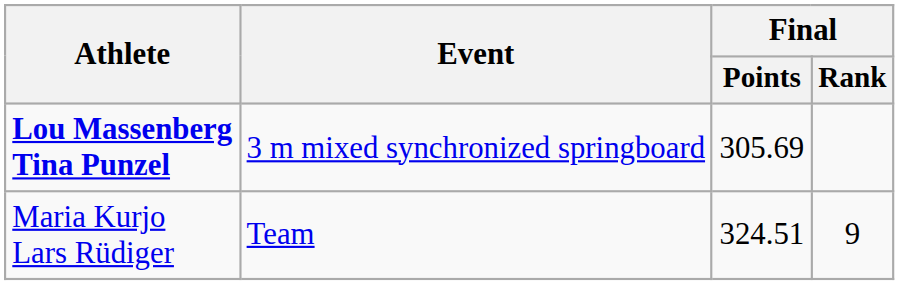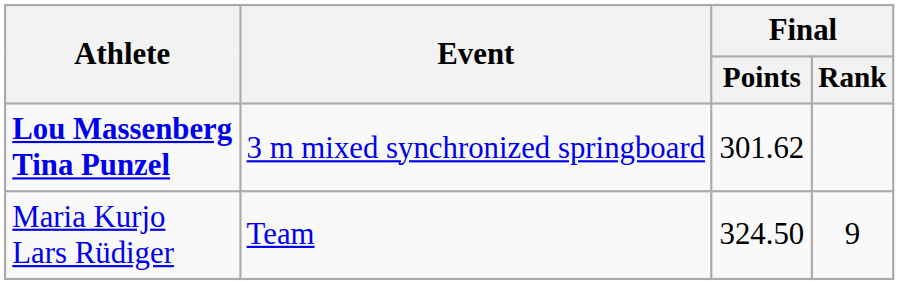 <table class=wikitable style="font-size:90%;">
 <tr>
 <th rowspan="2">Athlete</th>
 <th rowspan="2">Event</th>
 <th colspan="2">Final</th>
 </tr>
 <tr style="font-size:95%">
 <th>Points</th>
 <th>Rank</th>
 </tr>
 <tr align=center>
 <td align=left><strong><a href='#'>Lou Massenberg</a><br><a href='#'>Tina Punzel</a></strong></td>
 <td align=left><a href='#'>3 m mixed synchronized springboard</a></td>
-<td>305.69</td>
+<td>301.62</td>
 <td></td>
 </tr>
 <tr align=center>
 <td align=left><a href='#'>Maria Kurjo</a><br><a href='#'>Lars Rüdiger</a></td>
 <td align=left><a href='#'>Team</a></td>
-<td>324.51</td>
+<td>324.50</td>
 <td>9</td>
 </tr>
 </table>
